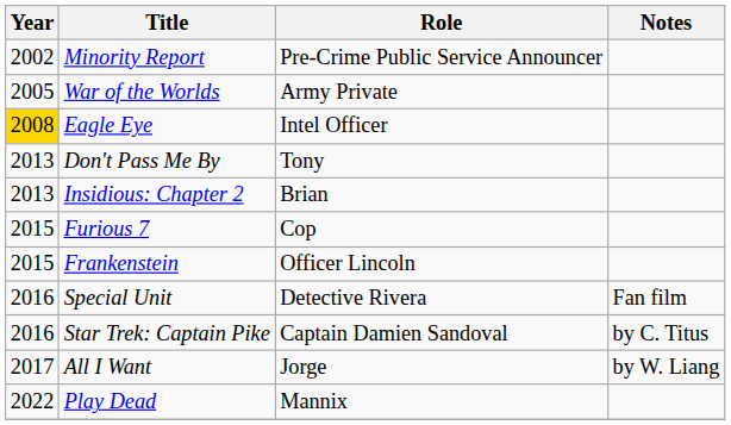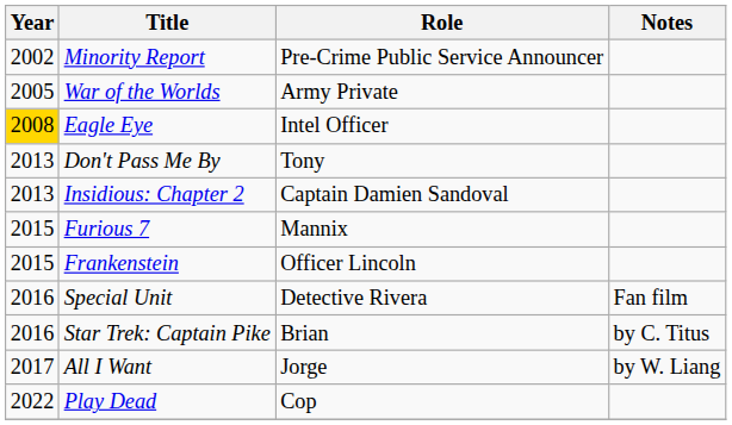 <table class="wikitable">
 <tr>
 <th>Year</th>
 <th>Title</th>
 <th>Role</th>
 <th>Notes</th>
 </tr>
 <tr>
 <td>2002</td>
 <td><em><a href='#'>Minority Report</a></em></td>
 <td>Pre-Crime Public Service Announcer</td>
 <td></td>
 </tr>
 <tr>
 <td>2005</td>
 <td><em><a href='#'>War of the Worlds</a></em></td>
 <td>Army Private</td>
 <td></td>
 </tr>
 <tr>
 <td style="background: gold;">2008</td>
 <td><em><a href='#'>Eagle Eye</a></em></td>
 <td>Intel Officer</td>
 <td></td>
 </tr>
 <tr>
 <td>2013</td>
 <td><em>Don't Pass Me By</em></td>
 <td>Tony</td>
 <td></td>
 </tr>
 <tr>
 <td>2013</td>
 <td><em><a href='#'>Insidious: Chapter 2</a></em></td>
-<td>Brian</td>
+<td>Captain Damien Sandoval</td>
 <td></td>
 </tr>
 <tr>
 <td>2015</td>
 <td><em><a href='#'>Furious 7</a></em></td>
-<td>Cop</td>
+<td>Mannix</td>
 <td></td>
 </tr>
 <tr>
 <td>2015</td>
 <td><em><a href='#'>Frankenstein</a></em></td>
 <td>Officer Lincoln</td>
 <td></td>
 </tr>
 <tr>
 <td>2016</td>
 <td><em>Special Unit</em></td>
 <td>Detective Rivera</td>
 <td>Fan film</td>
 </tr>
 <tr>
 <td>2016</td>
 <td><em>Star Trek: Captain Pike</em></td>
-<td>Captain Damien Sandoval</td>
+<td>Brian</td>
 <td>by C. Titus</td>
 </tr>
 <tr>
 <td>2017</td>
 <td><em>All I Want</em></td>
 <td>Jorge</td>
 <td>by W. Liang</td>
 </tr>
 <tr>
 <td>2022</td>
 <td><em><a href='#'>Play Dead</a></em></td>
-<td>Mannix</td>
+<td>Cop</td>
 <td></td>
 </tr>
 <tr>
 </tr>
 </table>
